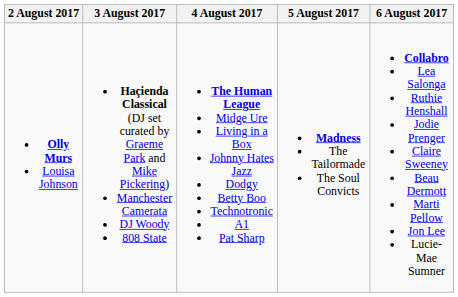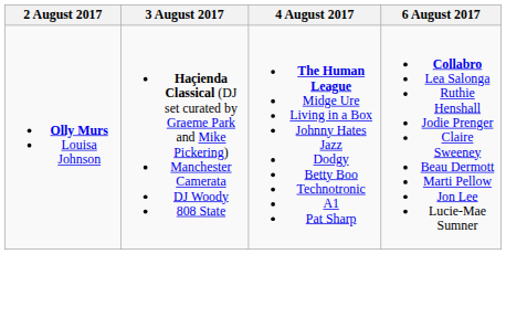 <table class="wikitable" style="text-align:center;">
 <tr>
 <th scope="col" style="width:13em;">2 August 2017</th>
 <th scope="col" style="width:13em;">3 August 2017</th>
 <th scope="col" style="width:13em;">4 August 2017</th>
-<th scope="col" style="width:13em;">5 August 2017</th>
 <th scope="col" style="width:13em;">6 August 2017</th>
 </tr>
 <tr>
 <td><br><ul><li><strong><a href='#'>Olly Murs</a></strong></li><li><a href='#'>Louisa Johnson</a></li></ul></td>
 <td><br><ul><li><strong>Haçienda Classical</strong> (DJ set curated by <a href='#'>Graeme Park</a> and <a href='#'>Mike Pickering</a>)</li><li><a href='#'>Manchester Camerata</a></li><li><a href='#'>DJ Woody</a></li><li><a href='#'>808 State</a></li></ul></td>
 <td><br><ul><li><strong><a href='#'>The Human League</a></strong></li><li><a href='#'>Midge Ure</a></li><li><a href='#'>Living in a Box</a></li><li><a href='#'>Johnny Hates Jazz</a></li><li><a href='#'>Dodgy</a></li><li><a href='#'>Betty Boo</a></li><li><a href='#'>Technotronic</a></li><li><a href='#'>A1</a></li><li><a href='#'>Pat Sharp</a></li></ul></td>
-<td><br><ul><li><strong><a href='#'>Madness</a></strong></li><li>The Tailormade</li><li>The Soul Convicts</li></ul></td>
 <td><br><ul><li><strong><a href='#'>Collabro</a></strong></li><li><a href='#'>Lea Salonga</a></li><li><a href='#'>Ruthie Henshall</a></li><li><a href='#'>Jodie Prenger</a></li><li><a href='#'>Claire Sweeney</a></li><li><a href='#'>Beau Dermott</a></li><li><a href='#'>Marti Pellow</a></li><li><a href='#'>Jon Lee</a></li><li>Lucie-Mae Sumner</li></ul></td>
 </tr>
 </table>
